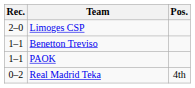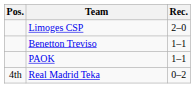 <table class="wikitable" style="text-align:center">
 <tr>
+<th width=25>Pos.</th>
+<th width=220>Team</th>
 <th width=25>Rec.</th>
-<th width=220>Team</th>
-<th width=25>Pos.</th>
 </tr>
 <tr>
+<td></td>
+<td align=left> <a href='#'>Limoges CSP</a></td>
 <td>2–0</td>
-<td align=left> <a href='#'>Limoges CSP</a></td>
-<td></td>
 </tr>
 <tr>
+<td></td>
+<td align=left> <a href='#'>Benetton Treviso</a></td>
 <td>1–1</td>
-<td align=left> <a href='#'>Benetton Treviso</a></td>
-<td></td>
 </tr>
 <tr>
+<td></td>
+<td align=left> <a href='#'>PAOK</a></td>
 <td>1–1</td>
-<td align=left> <a href='#'>PAOK</a></td>
-<td></td>
 </tr>
 <tr>
+<td>4th</td>
+<td align=left> <a href='#'>Real Madrid Teka</a></td>
 <td>0–2</td>
-<td align=left> <a href='#'>Real Madrid Teka</a></td>
-<td>4th</td>
 </tr>
 </table>
